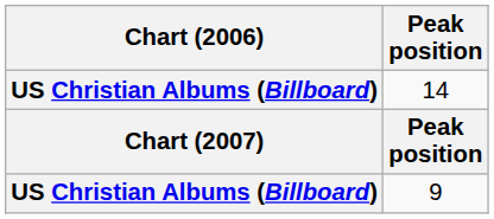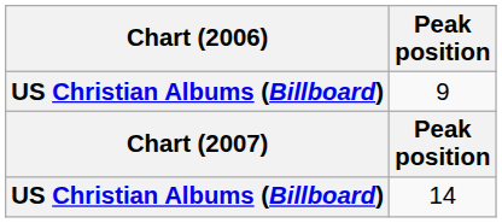 <table class="wikitable plainrowheaders">
 <tr>
 <th scope="col">Chart (2006)</th>
 <th scope="col">Peak<br>position</th>
 </tr>
 <tr>
 <th scope="row">US <a href='#'>Christian Albums</a> (<em><a href='#'>Billboard</a></em>)</th>
-<td style="text-align:center;">14</td>
+<td style="text-align:center;">9</td>
 </tr>
 <tr>
 <th scope="col">Chart (2007)</th>
 <th scope="col">Peak<br>position</th>
 </tr>
 <tr>
 <th scope="row">US <a href='#'>Christian Albums</a> (<em><a href='#'>Billboard</a></em>)</th>
-<td style="text-align:center;">9</td>
+<td style="text-align:center;">14</td>
 </tr>
 </table>
